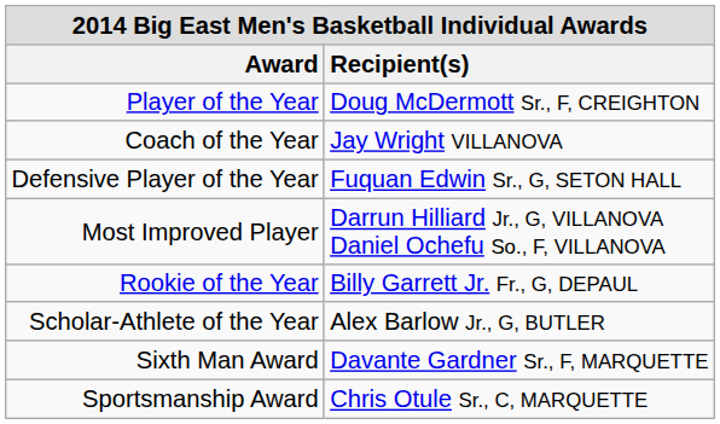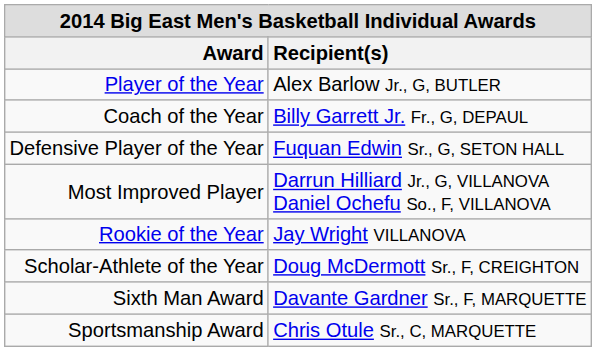 <table class="wikitable" style="white-space:nowrap; font-size:90%;">
 <tr>
 <td colspan="7" style="text-align:center; background:#ddd;"><strong>2014 Big East Men's Basketball Individual Awards</strong></td>
 </tr>
 <tr>
 <th style="text-align:right;">Award</th>
 <th style="text-align:left;">Recipient(s)</th>
 </tr>
 <tr>
 <td style="text-align:right;"><a href='#'>Player of the Year</a></td>
-<td style="text-align:left;"><a href='#'>Doug McDermott</a> <small>Sr., F, CREIGHTON</small></td>
+<td style="text-align:left;">Alex Barlow <small>Jr., G, BUTLER</small></td>
 </tr>
 <tr>
 <td style="text-align:right;">Coach of the Year</td>
-<td style="text-align:left;"><a href='#'>Jay Wright</a> <small>VILLANOVA</small></td>
+<td style="text-align:left;"><a href='#'>Billy Garrett Jr.</a> <small>Fr., G, DEPAUL</small></td>
 </tr>
 <tr>
 <td style="text-align:right;">Defensive Player of the Year</td>
 <td style="text-align:left;"><a href='#'>Fuquan Edwin</a> <small>Sr., G, SETON HALL</small></td>
 </tr>
 <tr>
 <td style="text-align:right;">Most Improved Player</td>
 <td style="text-align:left;"><a href='#'>Darrun Hilliard</a> <small>Jr., G, VILLANOVA</small><br><a href='#'>Daniel Ochefu</a> <small>So., F, VILLANOVA</small></td>
 </tr>
 <tr>
 <td style="text-align:right;"><a href='#'>Rookie of the Year</a></td>
-<td style="text-align:left;"><a href='#'>Billy Garrett Jr.</a> <small>Fr., G, DEPAUL</small></td>
+<td style="text-align:left;"><a href='#'>Jay Wright</a> <small>VILLANOVA</small></td>
 </tr>
 <tr>
 <td style="text-align:right;">Scholar-Athlete of the Year</td>
-<td style="text-align:left;">Alex Barlow <small>Jr., G, BUTLER</small></td>
+<td style="text-align:left;"><a href='#'>Doug McDermott</a> <small>Sr., F, CREIGHTON</small></td>
 </tr>
 <tr>
 <td style="text-align:right;">Sixth Man Award</td>
 <td style="text-align:left;"><a href='#'>Davante Gardner</a> <small>Sr., F, MARQUETTE</small></td>
 </tr>
 <tr>
 <td style="text-align:right;">Sportsmanship Award</td>
 <td style="text-align:left;"><a href='#'>Chris Otule</a> <small>Sr., C, MARQUETTE</small></td>
 </tr>
 </table>
